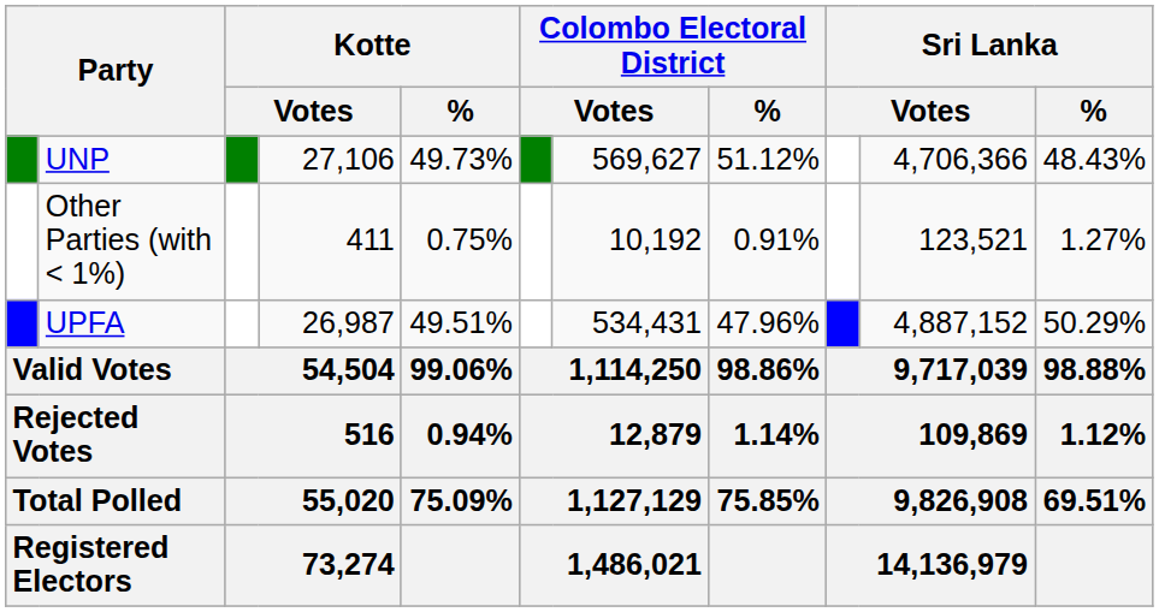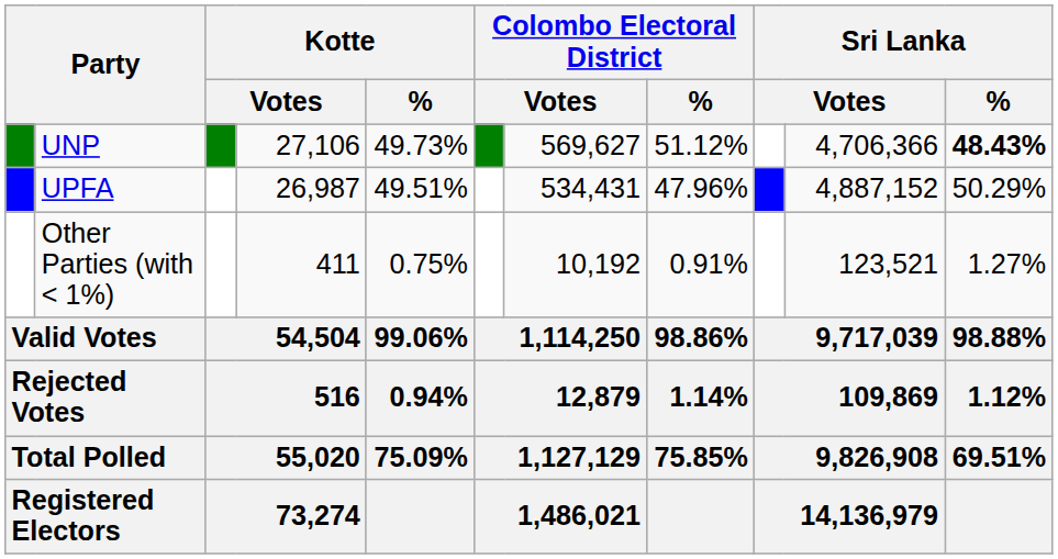 <table class="wikitable">
 <tr>
 <th colspan="2" width="144px"rowspan="2">Party</th>
 <th colspan="3" width="216px">Kotte</th>
 <th colspan="3" width="216px"><a href='#'>Colombo Electoral District</a></th>
 <th colspan="3" width="216px">Sri Lanka</th>
 </tr>
 <tr>
 <th colspan="2" width="144px">Votes</th>
 <th>%</th>
 <th colspan="2" width="144px">Votes</th>
 <th>%</th>
 <th colspan="2" width="144px">Votes</th>
 <th>%</th>
 </tr>
 <tr>
 <td style="background-color:green;" width="10px"></td>
 <td style="text-align:left;"><a href='#'>UNP</a></td>
 <td style="background-color:green;" width="10px"></td>
 <td style="text-align:right;">27,106</td>
 <td style="text-align:right;">49.73%</td>
 <td style="background-color:green;" width="10px"></td>
 <td style="text-align:right;">569,627</td>
 <td style="text-align:right;">51.12%</td>
 <td style="background-color:white;" width="10px"></td>
 <td style="text-align:right;">4,706,366</td>
-<td style="text-align:right;">48.43%</td>
+<td style="text-align:right;"><strong>48.43%</strong></td>
+</tr>
+<tr>
+<td style="background-color:blue;" width="10px"></td>
+<td style="text-align:left;"><a href='#'>UPFA</a></td>
+<td style="background-color:white;" width="10px"></td>
+<td style="text-align:right;">26,987</td>
+<td style="text-align:right;">49.51%</td>
+<td style="background-color:white;" width="10px"></td>
+<td style="text-align:right;">534,431</td>
+<td style="text-align:right;">47.96%</td>
+<td style="background-color:blue;" width="10px"></td>
+<td style="text-align:right;">4,887,152</td>
+<td style="text-align:right;">50.29%</td>
 </tr>
 <tr>
 <td style="background-color:white;" width="10px"></td>
 <td style="text-align:left;">Other Parties (with < 1%)</td>
 <td style="background-color:white;" width="10px"></td>
 <td style="text-align:right;">411</td>
 <td style="text-align:right;">0.75%</td>
 <td style="background-color:white;" width="10px"></td>
 <td style="text-align:right;">10,192</td>
 <td style="text-align:right;">0.91%</td>
 <td style="background-color:white;" width="10px"></td>
 <td style="text-align:right;">123,521</td>
 <td style="text-align:right;">1.27%</td>
-</tr>
-<tr>
-<td style="background-color:blue;" width="10px"></td>
-<td style="text-align:left;"><a href='#'>UPFA</a></td>
-<td style="background-color:white;" width="10px"></td>
-<td style="text-align:right;">26,987</td>
-<td style="text-align:right;">49.51%</td>
-<td style="background-color:white;" width="10px"></td>
-<td style="text-align:right;">534,431</td>
-<td style="text-align:right;">47.96%</td>
-<td style="background-color:blue;" width="10px"></td>
-<td style="text-align:right;">4,887,152</td>
-<td style="text-align:right;">50.29%</td>
 </tr>
 <tr>
 <th colspan="2" width="144px"style="text-align:left;">Valid Votes</th>
 <th style="text-align:right;"colspan="2" width="144px">54,504</th>
 <th style="text-align:right;">99.06%</th>
 <th style="text-align:right;"colspan="2" width="144px">1,114,250</th>
 <th style="text-align:right;">98.86%</th>
 <th style="text-align:right;"colspan="2" width="144px">9,717,039</th>
 <th style="text-align:right;">98.88%</th>
 </tr>
 <tr>
 <th colspan="2" width="144px"style="text-align:left;">Rejected Votes</th>
 <th style="text-align:right;"colspan="2" width="144px">516</th>
 <th style="text-align:right;">0.94%</th>
 <th style="text-align:right;"colspan="2" width="144px">12,879</th>
 <th style="text-align:right;">1.14%</th>
 <th style="text-align:right;"colspan="2" width="144px">109,869</th>
 <th style="text-align:right;">1.12%</th>
 </tr>
 <tr>
 <th colspan="2" width="144px"style="text-align:left;">Total Polled</th>
 <th style="text-align:right;"colspan="2" width="144px">55,020</th>
 <th style="text-align:right;">75.09%</th>
 <th style="text-align:right;"colspan="2" width="144px">1,127,129</th>
 <th style="text-align:right;">75.85%</th>
 <th style="text-align:right;"colspan="2" width="144px">9,826,908</th>
 <th style="text-align:right;">69.51%</th>
 </tr>
 <tr>
 <th colspan="2" width="144px"style="text-align:left;">Registered Electors</th>
 <th style="text-align:right;"colspan="2" width="144px">73,274</th>
 <th></th>
 <th style="text-align:right;"colspan="2" width="144px">1,486,021</th>
 <th></th>
 <th style="text-align:right;"colspan="2" width="144px">14,136,979</th>
 <th></th>
 </tr>
 </table>
